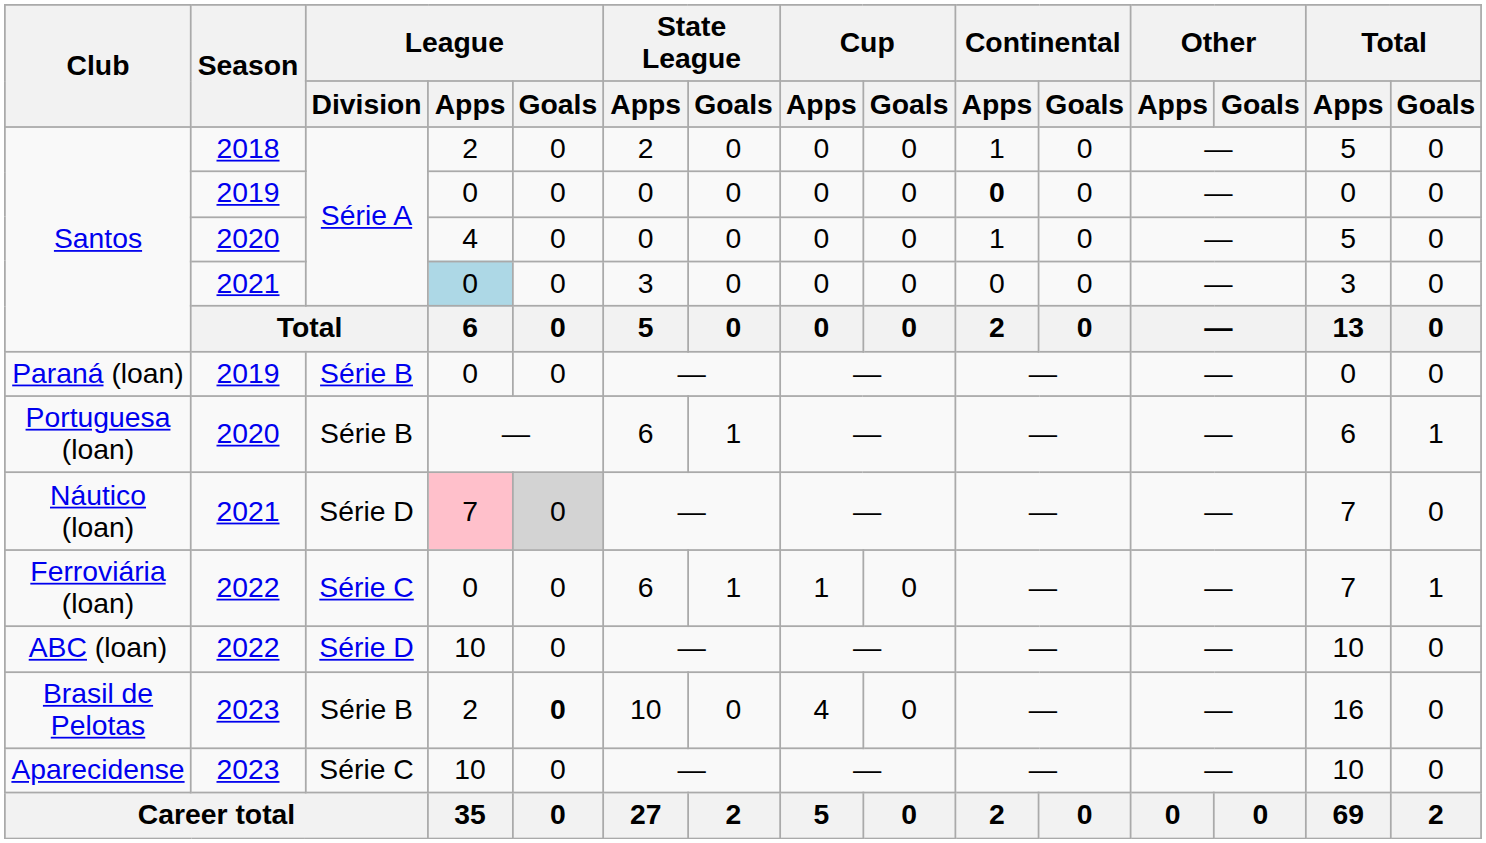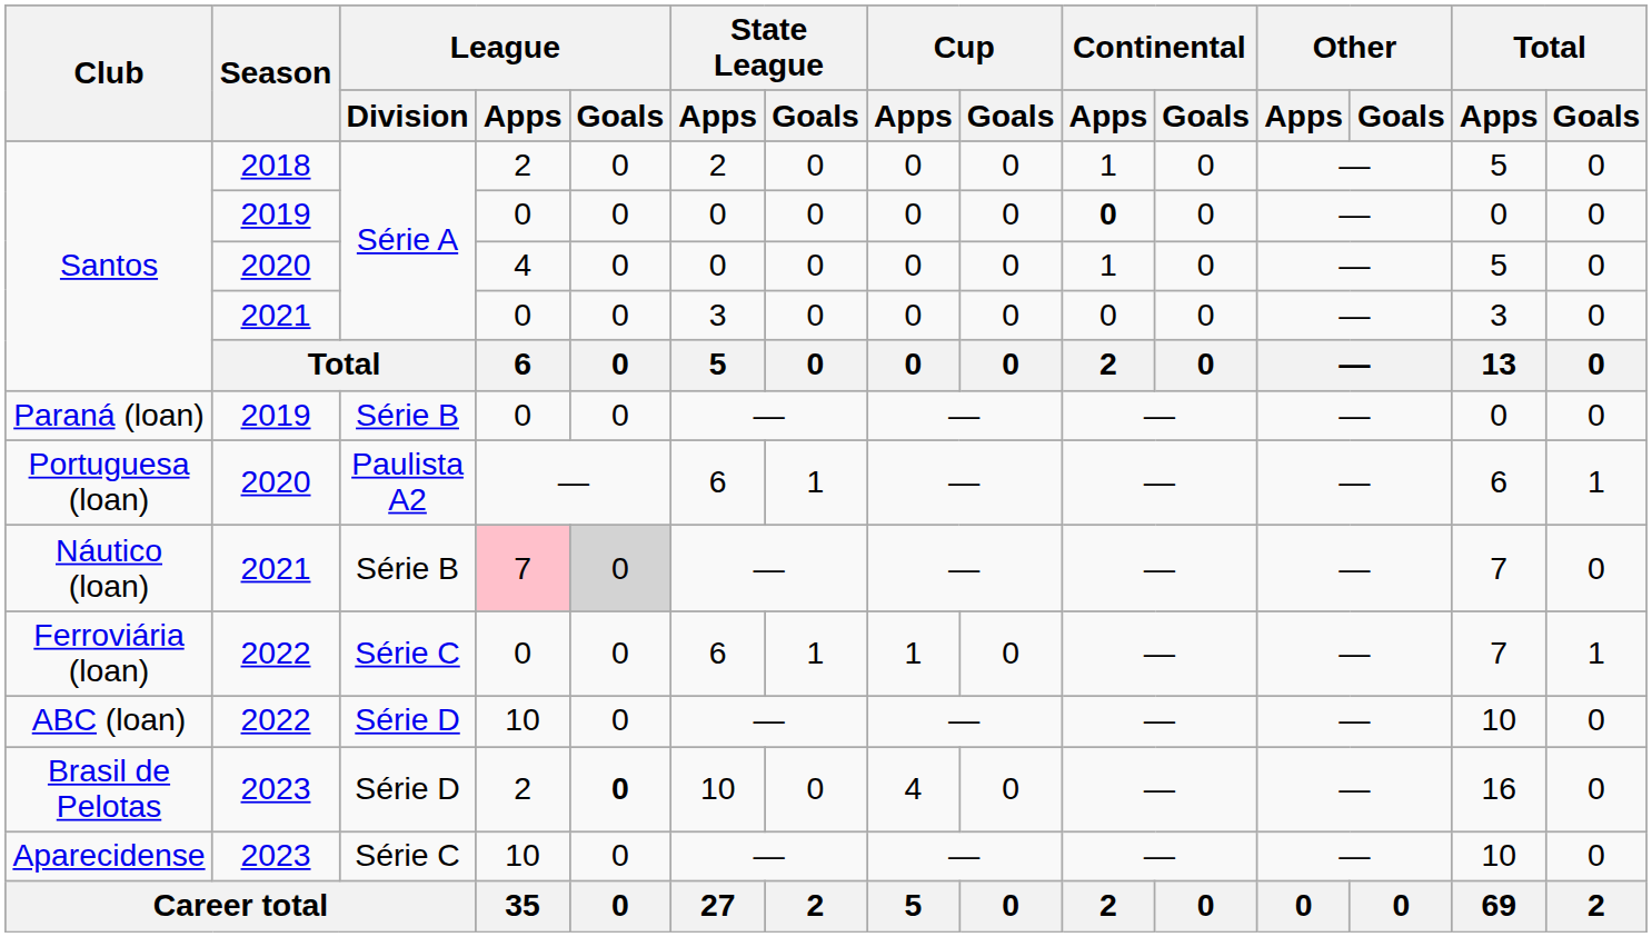 <table class="wikitable" style="text-align: center;">
 <tr>
 <th rowspan="2">Club</th>
 <th rowspan="2">Season</th>
 <th colspan="3">League</th>
 <th colspan="2">State League</th>
 <th colspan="2">Cup</th>
 <th colspan="2">Continental</th>
 <th colspan="2">Other</th>
 <th colspan="2">Total</th>
 </tr>
 <tr>
 <th>Division</th>
 <th>Apps</th>
 <th>Goals</th>
 <th>Apps</th>
 <th>Goals</th>
 <th>Apps</th>
 <th>Goals</th>
 <th>Apps</th>
 <th>Goals</th>
 <th>Apps</th>
 <th>Goals</th>
 <th>Apps</th>
 <th>Goals</th>
 </tr>
 <tr>
 <td rowspan="5" valign="center"><a href='#'>Santos</a></td>
 <td><a href='#'>2018</a></td>
 <td rowspan="4"><a href='#'>Série A</a></td>
 <td>2</td>
 <td>0</td>
 <td>2</td>
 <td>0</td>
 <td>0</td>
 <td>0</td>
 <td>1</td>
 <td>0</td>
 <td colspan="2">—</td>
 <td>5</td>
 <td>0</td>
 </tr>
 <tr>
 <td><a href='#'>2019</a></td>
 <td>0</td>
 <td>0</td>
 <td>0</td>
 <td>0</td>
 <td>0</td>
 <td>0</td>
 <td><strong>0</strong></td>
 <td>0</td>
 <td colspan="2">—</td>
 <td>0</td>
 <td>0</td>
 </tr>
 <tr>
 <td><a href='#'>2020</a></td>
 <td>4</td>
 <td>0</td>
 <td>0</td>
 <td>0</td>
 <td>0</td>
 <td>0</td>
 <td>1</td>
 <td>0</td>
 <td colspan="2">—</td>
 <td>5</td>
 <td>0</td>
 </tr>
 <tr>
 <td><a href='#'>2021</a></td>
-<td style="background: lightblue;">0</td>
+<td>0</td>
 <td>0</td>
 <td>3</td>
 <td>0</td>
 <td>0</td>
 <td>0</td>
 <td>0</td>
 <td>0</td>
 <td colspan="2">—</td>
 <td>3</td>
 <td>0</td>
 </tr>
 <tr>
 <th colspan="2">Total</th>
 <th>6</th>
 <th>0</th>
 <th>5</th>
 <th>0</th>
 <th>0</th>
 <th>0</th>
 <th>2</th>
 <th>0</th>
 <th colspan="2">—</th>
 <th>13</th>
 <th>0</th>
 </tr>
 <tr>
 <td valign="center"><a href='#'>Paraná</a> (loan)</td>
 <td><a href='#'>2019</a></td>
 <td><a href='#'>Série B</a></td>
 <td>0</td>
 <td>0</td>
 <td colspan="2">—</td>
 <td colspan="2">—</td>
 <td colspan="2">—</td>
 <td colspan="2">—</td>
 <td>0</td>
 <td>0</td>
 </tr>
 <tr>
 <td valign="center"><a href='#'>Portuguesa</a> (loan)</td>
 <td><a href='#'>2020</a></td>
-<td>Série B</td>
+<td><a href='#'>Paulista A2</a></td>
 <td colspan="2">—</td>
 <td>6</td>
 <td>1</td>
 <td colspan="2">—</td>
 <td colspan="2">—</td>
 <td colspan="2">—</td>
 <td>6</td>
 <td>1</td>
 </tr>
 <tr>
 <td valign="center"><a href='#'>Náutico</a> (loan)</td>
 <td><a href='#'>2021</a></td>
-<td>Série D</td>
+<td>Série B</td>
 <td style="background: pink;">7</td>
 <td style="background: lightgrey;">0</td>
 <td colspan="2">—</td>
 <td colspan="2">—</td>
 <td colspan="2">—</td>
 <td colspan="2">—</td>
 <td>7</td>
 <td>0</td>
 </tr>
 <tr>
 <td valign="center"><a href='#'>Ferroviária</a> (loan)</td>
 <td><a href='#'>2022</a></td>
 <td><a href='#'>Série C</a></td>
 <td>0</td>
 <td>0</td>
 <td>6</td>
 <td>1</td>
 <td>1</td>
 <td>0</td>
 <td colspan="2">—</td>
 <td colspan="2">—</td>
 <td>7</td>
 <td>1</td>
 </tr>
 <tr>
 <td valign="center"><a href='#'>ABC</a> (loan)</td>
 <td><a href='#'>2022</a></td>
 <td><a href='#'>Série D</a></td>
 <td>10</td>
 <td>0</td>
 <td colspan="2">—</td>
 <td colspan="2">—</td>
 <td colspan="2">—</td>
 <td colspan="2">—</td>
 <td>10</td>
 <td>0</td>
 </tr>
 <tr>
 <td valign="center"><a href='#'>Brasil de Pelotas</a></td>
 <td><a href='#'>2023</a></td>
-<td>Série B</td>
+<td>Série D</td>
 <td>2</td>
 <td><strong>0</strong></td>
 <td>10</td>
 <td>0</td>
 <td>4</td>
 <td>0</td>
 <td colspan="2">—</td>
 <td colspan="2">—</td>
 <td>16</td>
 <td>0</td>
 </tr>
 <tr>
 <td valign="center"><a href='#'>Aparecidense</a></td>
 <td><a href='#'>2023</a></td>
 <td>Série C</td>
 <td>10</td>
 <td>0</td>
 <td colspan="2">—</td>
 <td colspan="2">—</td>
 <td colspan="2">—</td>
 <td colspan="2">—</td>
 <td>10</td>
 <td>0</td>
 </tr>
 <tr>
 <th colspan="3"><strong>Career total</strong></th>
 <th>35</th>
 <th>0</th>
 <th>27</th>
 <th>2</th>
 <th>5</th>
 <th>0</th>
 <th>2</th>
 <th>0</th>
 <th>0</th>
 <th>0</th>
 <th>69</th>
 <th>2</th>
 </tr>
 </table>
